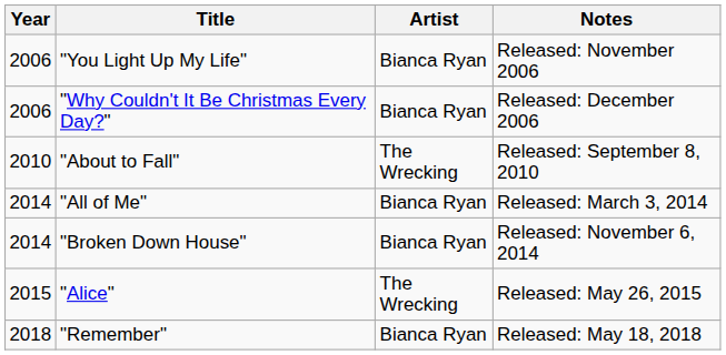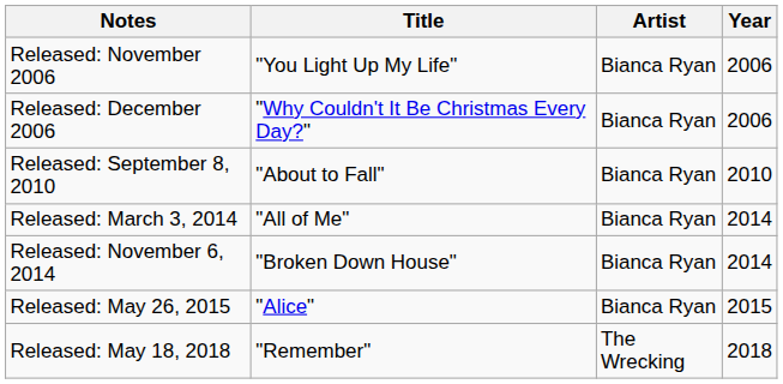 <table class="wikitable sortable">
 <tr>
-<th>Year</th>
+<th class="unsortable">Notes</th>
 <th>Title</th>
 <th>Artist</th>
-<th class="unsortable">Notes</th>
+<th>Year</th>
 </tr>
 <tr>
-<td>2006</td>
+<td>Released: November 2006</td>
 <td>"You Light Up My Life"</td>
 <td>Bianca Ryan</td>
-<td>Released: November 2006</td>
+<td>2006</td>
 </tr>
 <tr>
-<td>2006</td>
+<td>Released: December 2006</td>
 <td>"<a href='#'>Why Couldn't It Be Christmas Every Day?</a>"</td>
 <td>Bianca Ryan</td>
-<td>Released: December 2006</td>
+<td>2006</td>
 </tr>
 <tr>
+<td>Released: September 8, 2010</td>
+<td>"About to Fall"</td>
+<td>Bianca Ryan</td>
 <td>2010</td>
-<td>"About to Fall"</td>
-<td>The Wrecking</td>
-<td>Released: September 8, 2010</td>
 </tr>
 <tr>
-<td>2014</td>
+<td>Released: March 3, 2014</td>
 <td>"All of Me"</td>
 <td>Bianca Ryan</td>
-<td>Released: March 3, 2014</td>
+<td>2014</td>
 </tr>
 <tr>
-<td>2014</td>
+<td>Released: November 6, 2014</td>
 <td>"Broken Down House"</td>
 <td>Bianca Ryan</td>
-<td>Released: November 6, 2014</td>
+<td>2014</td>
 </tr>
 <tr>
+<td>Released: May 26, 2015</td>
+<td>"<a href='#'>Alice</a>"</td>
+<td>Bianca Ryan</td>
 <td>2015</td>
-<td>"<a href='#'>Alice</a>"</td>
-<td>The Wrecking</td>
-<td>Released: May 26, 2015</td>
 </tr>
 <tr>
+<td>Released: May 18, 2018</td>
+<td>"Remember"</td>
+<td>The Wrecking</td>
 <td>2018</td>
-<td>"Remember"</td>
-<td>Bianca Ryan</td>
-<td>Released: May 18, 2018</td>
 </tr>
 </table>
